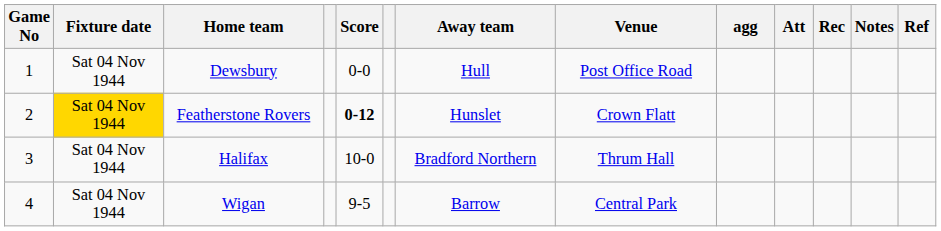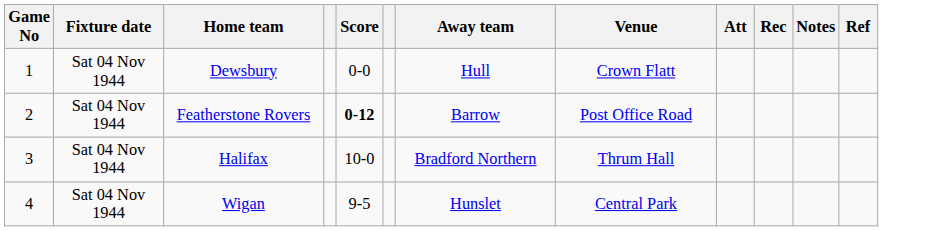 <table class="wikitable" style="text-align:center;">
 <tr>
 <th width=20 abbr="No">Game No</th>
 <th width=100 abbr="Date">Fixture date</th>
 <th width=150 abbr="Home team">Home team</th>
 <th width=5 abbr="space"></th>
 <th width=20 abbr="Score">Score</th>
 <th width=5 abbr="space"></th>
 <th width=150 abbr="Away team">Away team</th>
 <th width=150 abbr="Venue">Venue</th>
-<th width=50 abbr="agg">agg</th>
 <th width=30 abbr="Att">Att</th>
 <th width=30 abbr="Rec">Rec</th>
 <th width=20 abbr="Notes">Notes</th>
 <th width=30 abbr="Ref">Ref</th>
 </tr>
 <tr>
 <td>1</td>
 <td>Sat 04 Nov 1944</td>
 <td><a href='#'>Dewsbury</a></td>
 <td></td>
 <td>0-0</td>
 <td></td>
 <td><a href='#'>Hull</a></td>
-<td><a href='#'>Post Office Road</a></td>
-<td></td>
+<td><a href='#'>Crown Flatt</a></td>
 <td></td>
 <td></td>
 <td></td>
 <td></td>
 </tr>
 <tr>
 <td>2</td>
-<td style="background: gold;">Sat 04 Nov 1944</td>
+<td>Sat 04 Nov 1944</td>
 <td><a href='#'>Featherstone Rovers</a></td>
 <td></td>
 <td><strong>0-12</strong></td>
 <td></td>
-<td><a href='#'>Hunslet</a></td>
-<td><a href='#'>Crown Flatt</a></td>
-<td></td>
+<td><a href='#'>Barrow</a></td>
+<td><a href='#'>Post Office Road</a></td>
 <td></td>
 <td></td>
 <td></td>
 <td></td>
 </tr>
 <tr>
 <td>3</td>
 <td>Sat 04 Nov 1944</td>
 <td><a href='#'>Halifax</a></td>
 <td></td>
 <td>10-0</td>
 <td></td>
 <td><a href='#'>Bradford Northern</a></td>
 <td><a href='#'>Thrum Hall</a></td>
 <td></td>
 <td></td>
 <td></td>
 <td></td>
-<td></td>
 </tr>
 <tr>
 <td>4</td>
 <td>Sat 04 Nov 1944</td>
 <td><a href='#'>Wigan</a></td>
 <td></td>
 <td>9-5</td>
 <td></td>
-<td><a href='#'>Barrow</a></td>
+<td><a href='#'>Hunslet</a></td>
 <td><a href='#'>Central Park</a></td>
-<td></td>
 <td></td>
 <td></td>
 <td></td>
 <td></td>
 </tr>
 </table>
